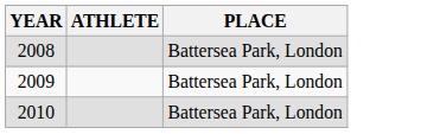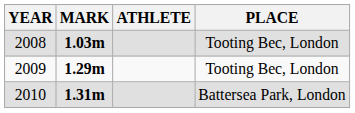 <table class="wikitable sortable" style="font-size:95%;">
 <tr>
 <th>YEAR</th>
+<th>MARK</th>
 <th align="left">ATHLETE</th>
 <th align="left">PLACE</th>
 </tr>
 <tr bgcolor="#e0e0e0">
 <td align="center">2008</td>
+<td align="center"><strong>1.03m</strong></td>
 <td></td>
-<td align="center">Battersea Park, London</td>
+<td align="center">Tooting Bec, London</td>
 </tr>
 <tr>
 <td align="center">2009</td>
+<td align="center"><strong>1.29m</strong></td>
 <td></td>
-<td align="center">Battersea Park, London</td>
+<td align="center">Tooting Bec, London</td>
 </tr>
 <tr bgcolor="#e0e0e0">
 <td align="center">2010</td>
+<td align="center"><strong>1.31m</strong></td>
 <td></td>
 <td align="center">Battersea Park, London</td>
 </tr>
 </table>
